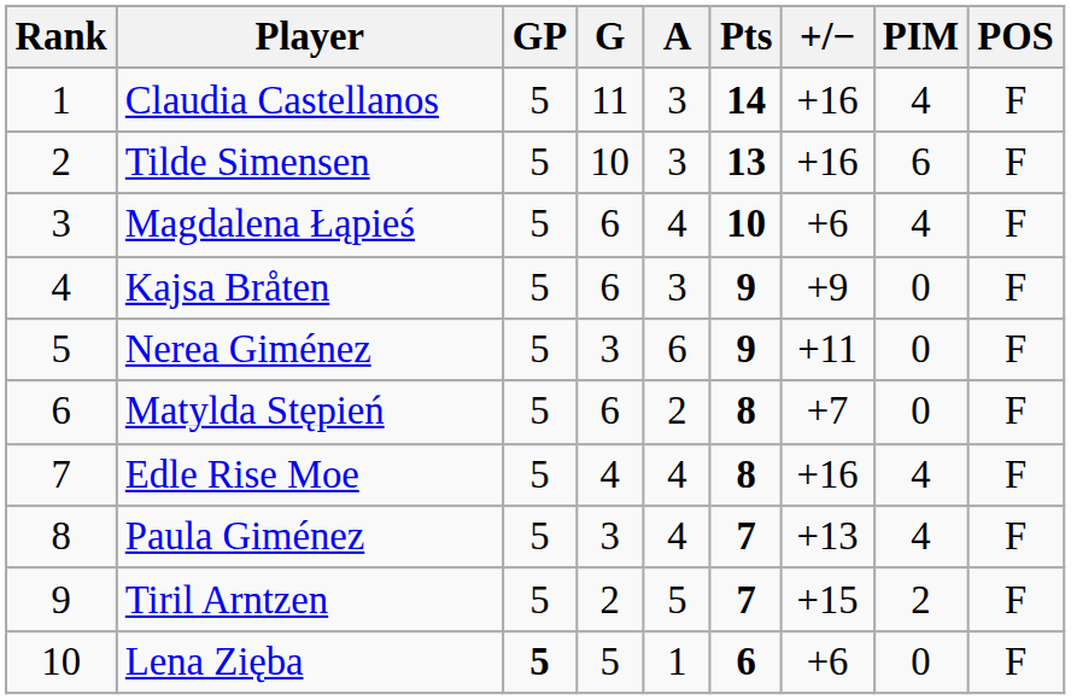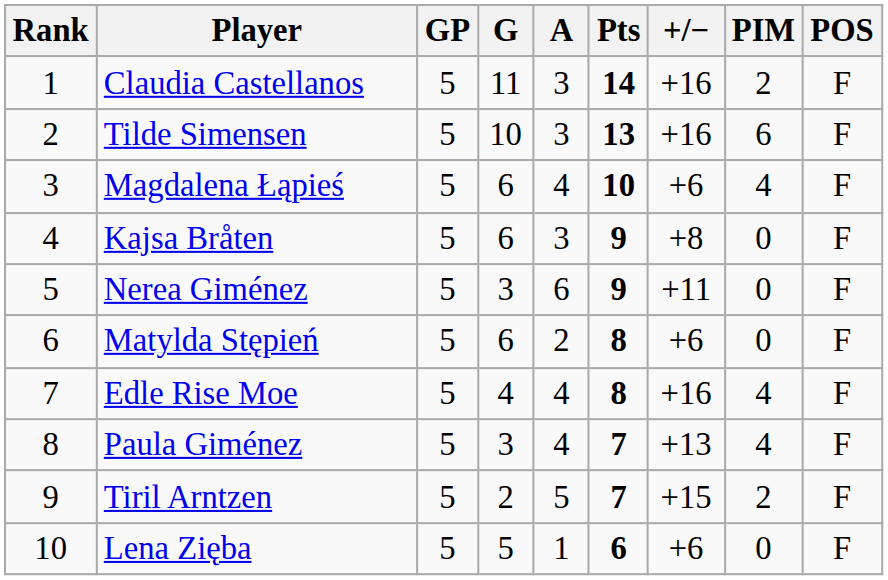 <table class="wikitable sortable" style="text-align:center;">
 <tr>
 <th width=30>Rank</th>
 <th width=150>Player</th>
 <th width=20>GP</th>
 <th width=20>G</th>
 <th width=20>A</th>
 <th width=20>Pts</th>
 <th width=30>+/−</th>
 <th width=30>PIM</th>
 <th width=30>POS</th>
 </tr>
 <tr>
 <td>1</td>
 <td align=left> <a href='#'>Claudia Castellanos</a></td>
 <td>5</td>
 <td>11</td>
 <td>3</td>
 <td><strong>14</strong></td>
 <td>+16</td>
-<td>4</td>
+<td>2</td>
 <td>F</td>
 </tr>
 <tr>
 <td>2</td>
 <td align=left> <a href='#'>Tilde Simensen</a></td>
 <td>5</td>
 <td>10</td>
 <td>3</td>
 <td><strong>13</strong></td>
 <td>+16</td>
 <td>6</td>
 <td>F</td>
 </tr>
 <tr>
 <td>3</td>
 <td align=left> <a href='#'>Magdalena  Łąpieś</a></td>
 <td>5</td>
 <td>6</td>
 <td>4</td>
 <td><strong>10</strong></td>
 <td>+6</td>
 <td>4</td>
 <td>F</td>
 </tr>
 <tr>
 <td>4</td>
 <td align=left> <a href='#'>Kajsa Bråten</a></td>
 <td>5</td>
 <td>6</td>
 <td>3</td>
 <td><strong>9</strong></td>
-<td>+9</td>
+<td>+8</td>
 <td>0</td>
 <td>F</td>
 </tr>
 <tr>
 <td>5</td>
 <td align=left> <a href='#'>Nerea Giménez</a></td>
 <td>5</td>
 <td>3</td>
 <td>6</td>
 <td><strong>9</strong></td>
 <td>+11</td>
 <td>0</td>
 <td>F</td>
 </tr>
 <tr>
 <td>6</td>
 <td align=left> <a href='#'>Matylda Stępień</a></td>
 <td>5</td>
 <td>6</td>
 <td>2</td>
 <td><strong>8</strong></td>
-<td>+7</td>
+<td>+6</td>
 <td>0</td>
 <td>F</td>
 </tr>
 <tr>
 <td>7</td>
 <td align=left> <a href='#'>Edle Rise Moe</a></td>
 <td>5</td>
 <td>4</td>
 <td>4</td>
 <td><strong>8</strong></td>
 <td>+16</td>
 <td>4</td>
 <td>F</td>
 </tr>
 <tr>
 <td>8</td>
 <td align=left> <a href='#'>Paula Giménez</a></td>
 <td>5</td>
 <td>3</td>
 <td>4</td>
 <td><strong>7</strong></td>
 <td>+13</td>
 <td>4</td>
 <td>F</td>
 </tr>
 <tr>
 <td>9</td>
 <td align=left> <a href='#'>Tiril Arntzen</a></td>
 <td>5</td>
 <td>2</td>
 <td>5</td>
 <td><strong>7</strong></td>
 <td>+15</td>
 <td>2</td>
 <td>F</td>
 </tr>
 <tr>
 <td>10</td>
 <td align=left> <a href='#'>Lena Zięba</a></td>
-<td><strong>5</strong></td>
+<td>5</td>
 <td>5</td>
 <td>1</td>
 <td><strong>6</strong></td>
 <td>+6</td>
 <td>0</td>
 <td>F</td>
 </tr>
 </table>
